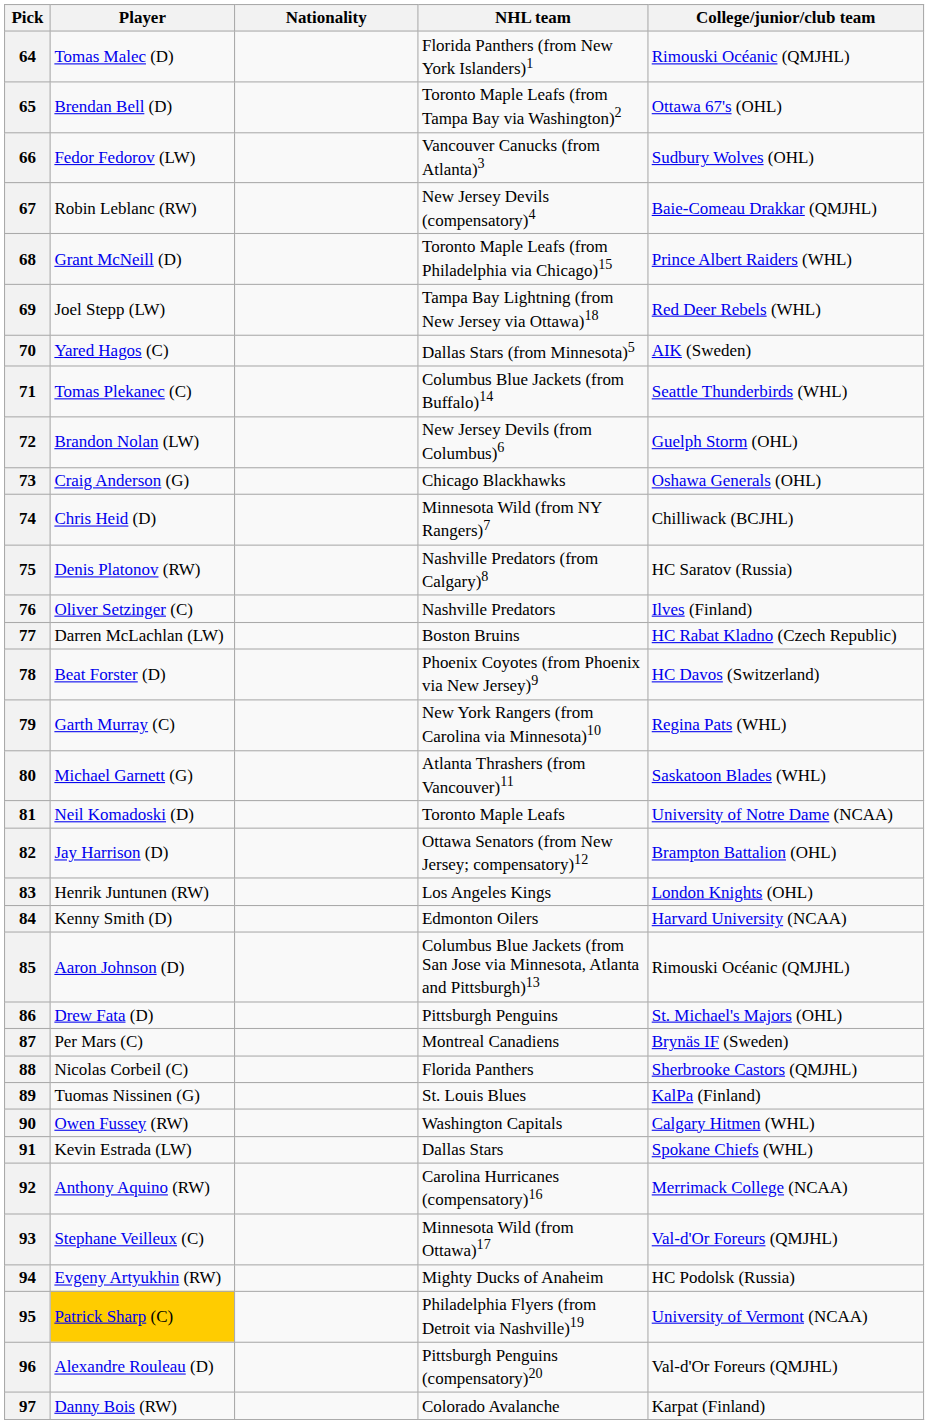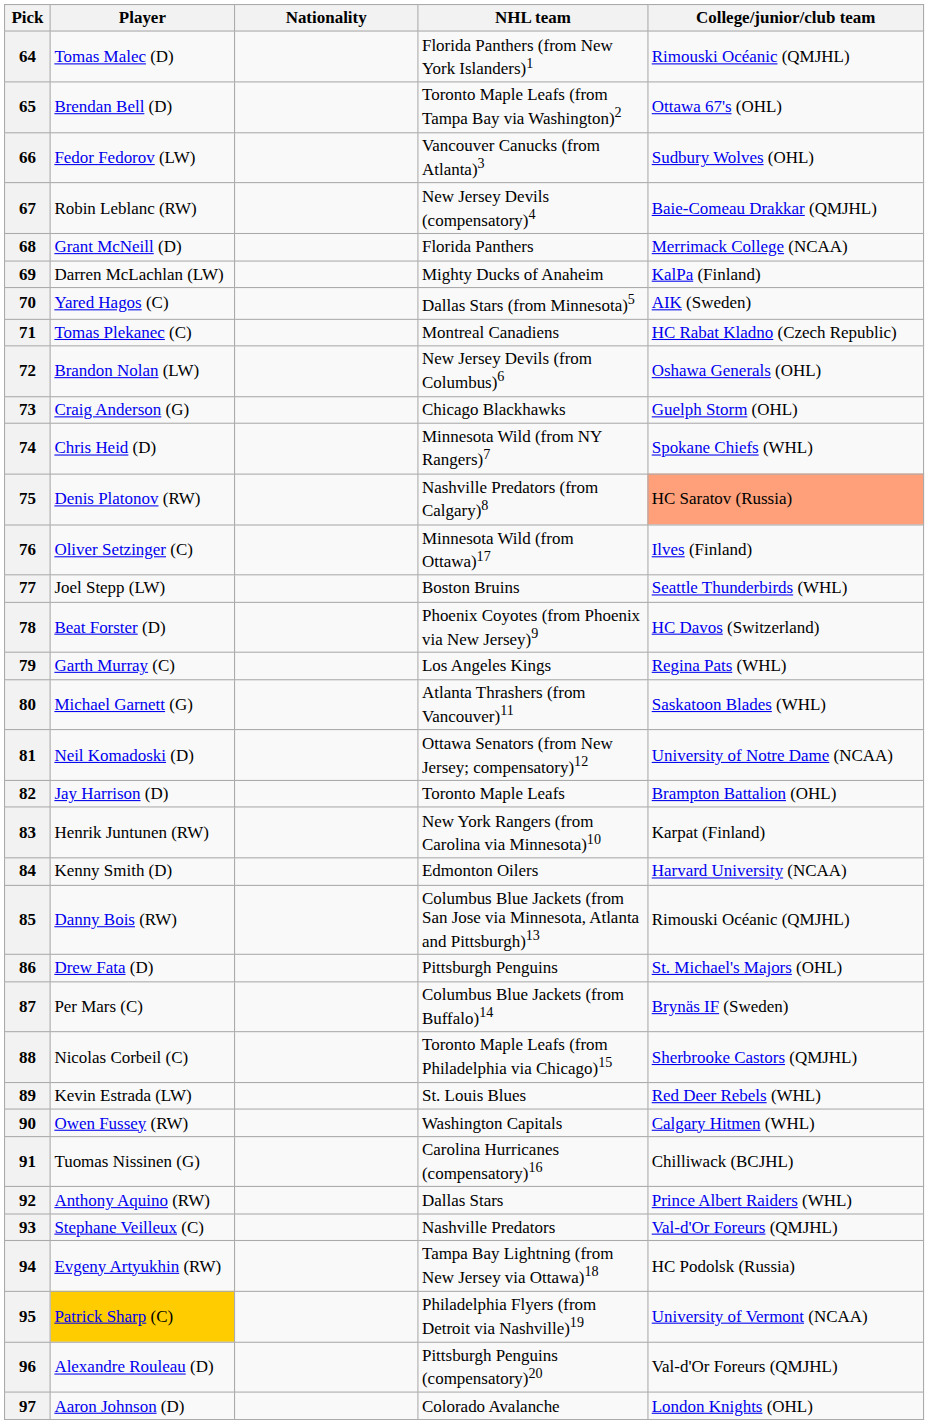 <table class="wikitable">
 <tr>
 <th bgcolor="#DDDDFF" width="5%">Pick</th>
 <th bgcolor="#DDDDFF" width="20%">Player</th>
 <th bgcolor="#DDDDFF" width="20%">Nationality</th>
 <th bgcolor="#DDDDFF" width="25%">NHL team</th>
 <th bgcolor="#DDDDFF" width="30%">College/junior/club team</th>
 </tr>
 <tr>
 <th>64</th>
 <td><a href='#'>Tomas Malec</a> (D)</td>
 <td></td>
 <td>Florida Panthers (from New York Islanders)<sup>1</sup></td>
 <td><a href='#'>Rimouski Océanic</a> (QMJHL)</td>
 </tr>
 <tr>
 <th>65</th>
 <td><a href='#'>Brendan Bell</a> (D)</td>
 <td></td>
 <td>Toronto Maple Leafs (from Tampa Bay via Washington)<sup>2</sup></td>
 <td><a href='#'>Ottawa 67's</a> (OHL)</td>
 </tr>
 <tr>
 <th>66</th>
 <td><a href='#'>Fedor Fedorov</a> (LW)</td>
 <td></td>
 <td>Vancouver Canucks (from Atlanta)<sup>3</sup></td>
 <td><a href='#'>Sudbury Wolves</a> (OHL)</td>
 </tr>
 <tr>
 <th>67</th>
 <td>Robin Leblanc (RW)</td>
 <td></td>
 <td>New Jersey Devils (compensatory)<sup>4</sup></td>
 <td><a href='#'>Baie-Comeau Drakkar</a> (QMJHL)</td>
 </tr>
 <tr>
 <th>68</th>
 <td><a href='#'>Grant McNeill</a> (D)</td>
 <td></td>
-<td>Toronto Maple Leafs (from Philadelphia via Chicago)<sup>15</sup></td>
-<td><a href='#'>Prince Albert Raiders</a> (WHL)</td>
+<td>Florida Panthers</td>
+<td><a href='#'>Merrimack College</a> (NCAA)</td>
 </tr>
 <tr>
 <th>69</th>
-<td>Joel Stepp (LW)</td>
+<td>Darren McLachlan (LW)</td>
 <td></td>
-<td>Tampa Bay Lightning (from New Jersey via Ottawa)<sup>18</sup></td>
-<td><a href='#'>Red Deer Rebels</a> (WHL)</td>
+<td>Mighty Ducks of Anaheim</td>
+<td><a href='#'>KalPa</a> (Finland)</td>
 </tr>
 <tr>
 <th>70</th>
 <td><a href='#'>Yared Hagos</a> (C)</td>
 <td></td>
 <td>Dallas Stars (from Minnesota)<sup>5</sup></td>
 <td><a href='#'>AIK</a> (Sweden)</td>
 </tr>
 <tr>
 <th>71</th>
 <td><a href='#'>Tomas Plekanec</a> (C)</td>
 <td></td>
-<td>Columbus Blue Jackets (from Buffalo)<sup>14</sup></td>
-<td><a href='#'>Seattle Thunderbirds</a> (WHL)</td>
+<td>Montreal Canadiens</td>
+<td><a href='#'>HC Rabat Kladno</a> (Czech Republic)</td>
 </tr>
 <tr>
 <th>72</th>
 <td><a href='#'>Brandon Nolan</a> (LW)</td>
 <td></td>
 <td>New Jersey Devils (from Columbus)<sup>6</sup></td>
-<td><a href='#'>Guelph Storm</a> (OHL)</td>
+<td><a href='#'>Oshawa Generals</a> (OHL)</td>
 </tr>
 <tr>
 <th>73</th>
 <td><a href='#'>Craig Anderson</a> (G)</td>
 <td></td>
 <td>Chicago Blackhawks</td>
-<td><a href='#'>Oshawa Generals</a> (OHL)</td>
+<td><a href='#'>Guelph Storm</a> (OHL)</td>
 </tr>
 <tr>
 <th>74</th>
 <td><a href='#'>Chris Heid</a> (D)</td>
 <td></td>
 <td>Minnesota Wild (from NY Rangers)<sup>7</sup></td>
-<td>Chilliwack (BCJHL)</td>
+<td><a href='#'>Spokane Chiefs</a> (WHL)</td>
 </tr>
 <tr>
 <th>75</th>
 <td><a href='#'>Denis Platonov</a> (RW)</td>
 <td></td>
 <td>Nashville Predators (from Calgary)<sup>8</sup></td>
-<td>HC Saratov (Russia)</td>
+<td style="background: lightsalmon;">HC Saratov (Russia)</td>
 </tr>
 <tr>
 <th>76</th>
 <td><a href='#'>Oliver Setzinger</a> (C)</td>
 <td></td>
-<td>Nashville Predators</td>
+<td>Minnesota Wild (from Ottawa)<sup>17</sup></td>
 <td><a href='#'>Ilves</a> (Finland)</td>
 </tr>
 <tr>
 <th>77</th>
-<td>Darren McLachlan (LW)</td>
+<td>Joel Stepp (LW)</td>
 <td></td>
 <td>Boston Bruins</td>
-<td><a href='#'>HC Rabat Kladno</a> (Czech Republic)</td>
+<td><a href='#'>Seattle Thunderbirds</a> (WHL)</td>
 </tr>
 <tr>
 <th>78</th>
 <td><a href='#'>Beat Forster</a> (D)</td>
 <td></td>
 <td>Phoenix Coyotes (from Phoenix via New Jersey)<sup>9</sup></td>
 <td><a href='#'>HC Davos</a> (Switzerland)</td>
 </tr>
 <tr>
 <th>79</th>
 <td><a href='#'>Garth Murray</a> (C)</td>
 <td></td>
-<td>New York Rangers (from Carolina via Minnesota)<sup>10</sup></td>
+<td>Los Angeles Kings</td>
 <td><a href='#'>Regina Pats</a> (WHL)</td>
 </tr>
 <tr>
 <th>80</th>
 <td><a href='#'>Michael Garnett</a> (G)</td>
 <td></td>
 <td>Atlanta Thrashers (from Vancouver)<sup>11</sup></td>
 <td><a href='#'>Saskatoon Blades</a> (WHL)</td>
 </tr>
 <tr>
 <th>81</th>
 <td><a href='#'>Neil Komadoski</a> (D)</td>
 <td></td>
-<td>Toronto Maple Leafs</td>
+<td>Ottawa Senators (from New Jersey; compensatory)<sup>12</sup></td>
 <td><a href='#'>University of Notre Dame</a> (NCAA)</td>
 </tr>
 <tr>
 <th>82</th>
 <td><a href='#'>Jay Harrison</a> (D)</td>
 <td></td>
-<td>Ottawa Senators (from New Jersey; compensatory)<sup>12</sup></td>
+<td>Toronto Maple Leafs</td>
 <td><a href='#'>Brampton Battalion</a> (OHL)</td>
 </tr>
 <tr>
 <th>83</th>
 <td>Henrik Juntunen (RW)</td>
 <td></td>
-<td>Los Angeles Kings</td>
-<td><a href='#'>London Knights</a> (OHL)</td>
+<td>New York Rangers (from Carolina via Minnesota)<sup>10</sup></td>
+<td>Karpat (Finland)</td>
 </tr>
 <tr>
 <th>84</th>
 <td>Kenny Smith (D)</td>
 <td></td>
 <td>Edmonton Oilers</td>
 <td><a href='#'>Harvard University</a> (NCAA)</td>
 </tr>
 <tr>
 <th>85</th>
-<td><a href='#'>Aaron Johnson</a> (D)</td>
+<td><a href='#'>Danny Bois</a> (RW)</td>
 <td></td>
 <td>Columbus Blue Jackets (from San Jose via Minnesota, Atlanta and Pittsburgh)<sup>13</sup></td>
 <td>Rimouski Océanic (QMJHL)</td>
 </tr>
 <tr>
 <th>86</th>
 <td><a href='#'>Drew Fata</a> (D)</td>
 <td></td>
 <td>Pittsburgh Penguins</td>
 <td><a href='#'>St. Michael's Majors</a> (OHL)</td>
 </tr>
 <tr>
 <th>87</th>
 <td>Per Mars (C)</td>
 <td></td>
-<td>Montreal Canadiens</td>
+<td>Columbus Blue Jackets (from Buffalo)<sup>14</sup></td>
 <td><a href='#'>Brynäs IF</a> (Sweden)</td>
 </tr>
 <tr>
 <th>88</th>
 <td>Nicolas Corbeil (C)</td>
 <td></td>
-<td>Florida Panthers</td>
+<td>Toronto Maple Leafs (from Philadelphia via Chicago)<sup>15</sup></td>
 <td><a href='#'>Sherbrooke Castors</a> (QMJHL)</td>
 </tr>
 <tr>
 <th>89</th>
-<td>Tuomas Nissinen (G)</td>
+<td>Kevin Estrada (LW)</td>
 <td></td>
 <td>St. Louis Blues</td>
-<td><a href='#'>KalPa</a> (Finland)</td>
+<td><a href='#'>Red Deer Rebels</a> (WHL)</td>
 </tr>
 <tr>
 <th>90</th>
 <td><a href='#'>Owen Fussey</a> (RW)</td>
 <td></td>
 <td>Washington Capitals</td>
 <td><a href='#'>Calgary Hitmen</a> (WHL)</td>
 </tr>
 <tr>
 <th>91</th>
-<td>Kevin Estrada (LW)</td>
+<td>Tuomas Nissinen (G)</td>
 <td></td>
-<td>Dallas Stars</td>
-<td><a href='#'>Spokane Chiefs</a> (WHL)</td>
+<td>Carolina Hurricanes (compensatory)<sup>16</sup></td>
+<td>Chilliwack (BCJHL)</td>
 </tr>
 <tr>
 <th>92</th>
 <td><a href='#'>Anthony Aquino</a> (RW)</td>
 <td></td>
-<td>Carolina Hurricanes (compensatory)<sup>16</sup></td>
-<td><a href='#'>Merrimack College</a> (NCAA)</td>
+<td>Dallas Stars</td>
+<td><a href='#'>Prince Albert Raiders</a> (WHL)</td>
 </tr>
 <tr>
 <th>93</th>
 <td><a href='#'>Stephane Veilleux</a> (C)</td>
 <td></td>
-<td>Minnesota Wild (from Ottawa)<sup>17</sup></td>
+<td>Nashville Predators</td>
 <td><a href='#'>Val-d'Or Foreurs</a> (QMJHL)</td>
 </tr>
 <tr>
 <th>94</th>
 <td><a href='#'>Evgeny Artyukhin</a> (RW)</td>
 <td></td>
-<td>Mighty Ducks of Anaheim</td>
+<td>Tampa Bay Lightning (from New Jersey via Ottawa)<sup>18</sup></td>
 <td>HC Podolsk (Russia)</td>
 </tr>
 <tr>
 <th>95</th>
 <td bgcolor="#FFCC00"><a href='#'>Patrick Sharp</a> (C)</td>
 <td></td>
 <td>Philadelphia Flyers (from Detroit via Nashville)<sup>19</sup></td>
 <td><a href='#'>University of Vermont</a> (NCAA)</td>
 </tr>
 <tr>
 <th>96</th>
 <td><a href='#'>Alexandre Rouleau</a> (D)</td>
 <td></td>
 <td>Pittsburgh Penguins (compensatory)<sup>20</sup></td>
 <td>Val-d'Or Foreurs (QMJHL)</td>
 </tr>
 <tr>
 <th>97</th>
-<td><a href='#'>Danny Bois</a> (RW)</td>
+<td><a href='#'>Aaron Johnson</a> (D)</td>
 <td></td>
 <td>Colorado Avalanche</td>
-<td>Karpat (Finland)</td>
+<td><a href='#'>London Knights</a> (OHL)</td>
 </tr>
 <tr>
 </tr>
 </table>
